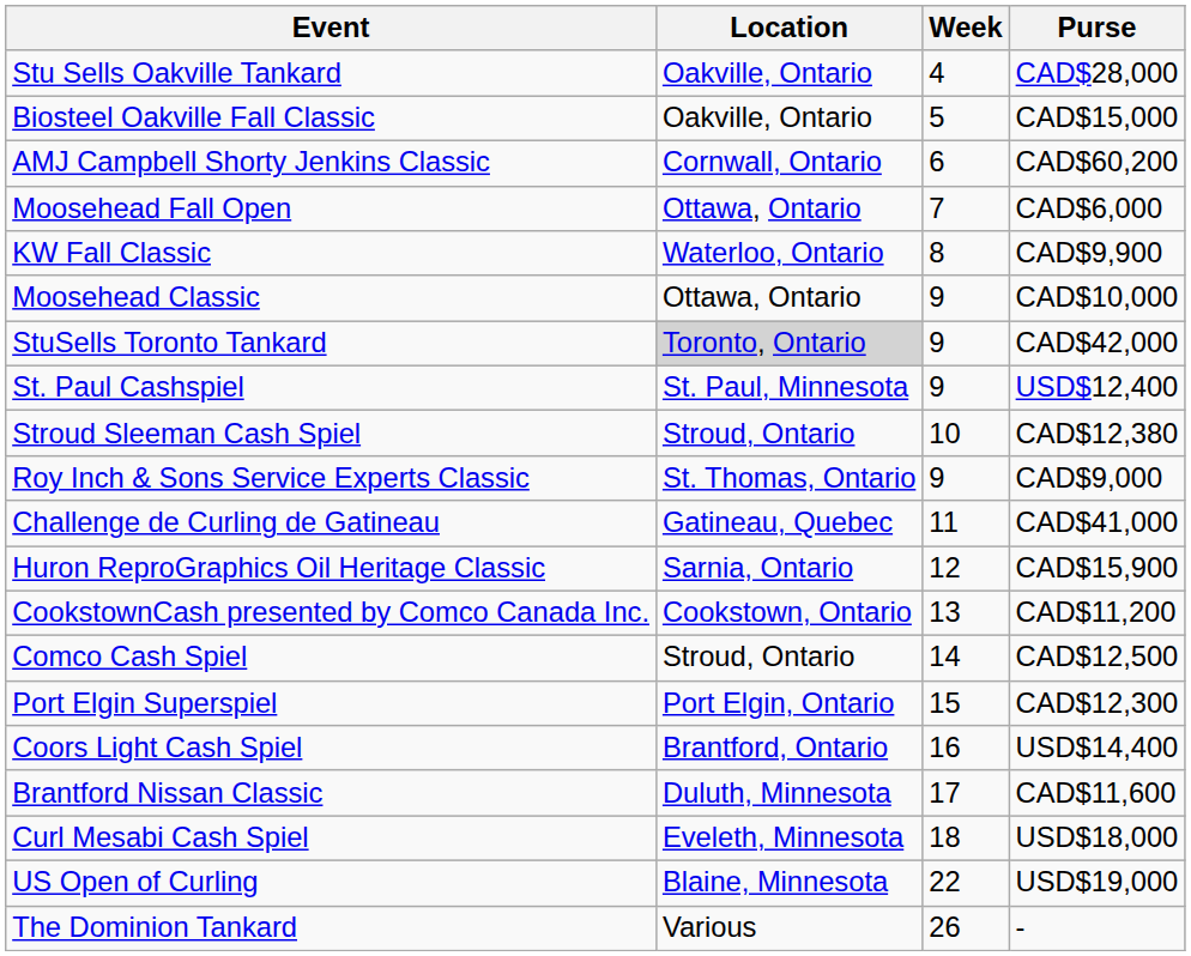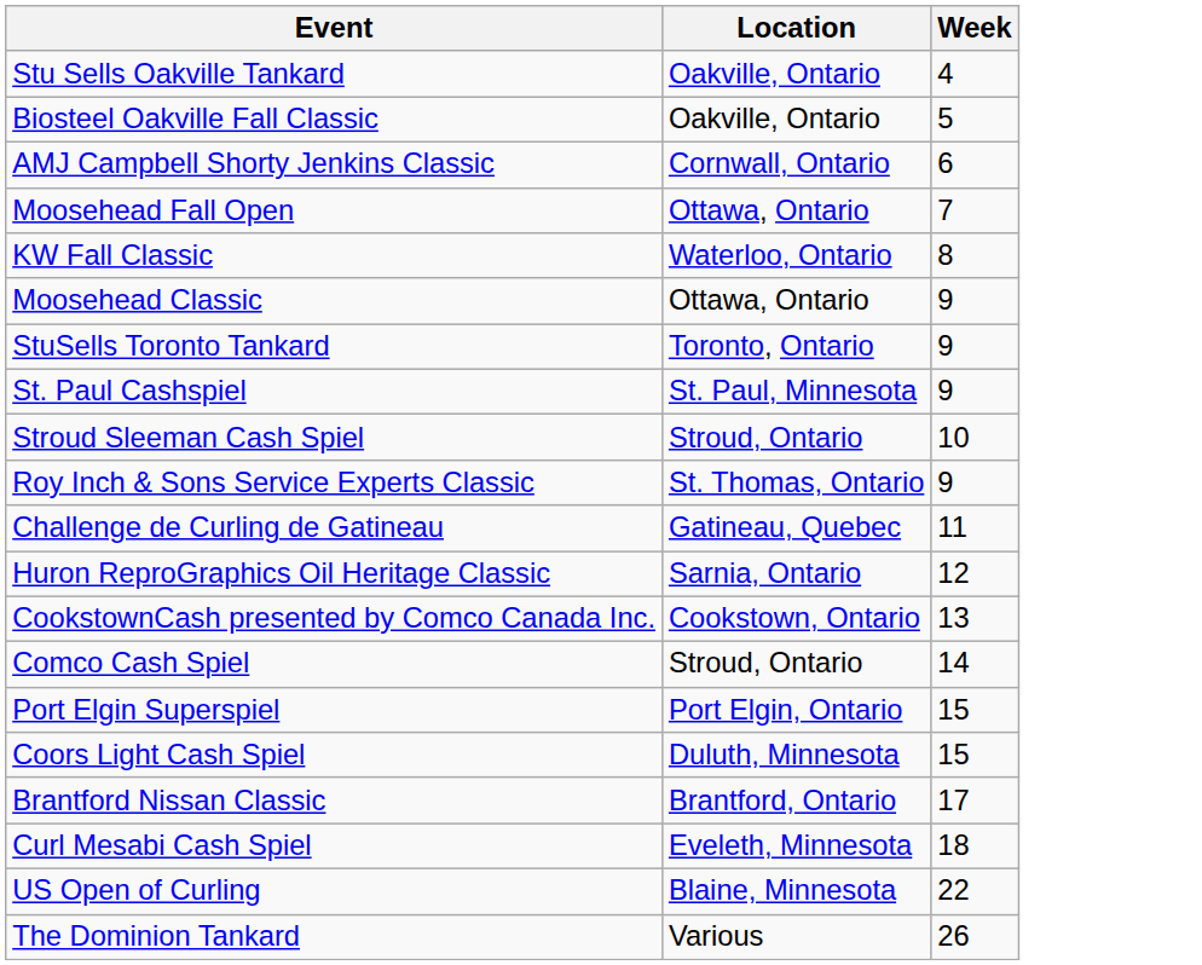 <table class="wikitable">
 <tr>
 <th scope="col">Event</th>
 <th scope="col">Location</th>
 <th scope="col">Week</th>
-<th scope="col">Purse</th>
 </tr>
 <tr>
 <td><a href='#'>Stu Sells Oakville Tankard</a></td>
 <td><a href='#'>Oakville, Ontario</a></td>
 <td>4</td>
-<td><a href='#'>CAD$</a>28,000</td>
 </tr>
 <tr>
 <td><a href='#'>Biosteel Oakville Fall Classic</a></td>
 <td>Oakville, Ontario</td>
 <td>5</td>
-<td>CAD$15,000</td>
 </tr>
 <tr>
 <td><a href='#'>AMJ Campbell Shorty Jenkins Classic</a></td>
 <td><a href='#'>Cornwall, Ontario</a></td>
 <td>6</td>
-<td>CAD$60,200</td>
 </tr>
 <tr>
 <td><a href='#'>Moosehead Fall Open</a></td>
 <td><a href='#'>Ottawa</a>, <a href='#'>Ontario</a></td>
 <td>7</td>
-<td>CAD$6,000</td>
 </tr>
 <tr>
 <td><a href='#'>KW Fall Classic</a></td>
 <td><a href='#'>Waterloo, Ontario</a></td>
 <td>8</td>
-<td>CAD$9,900</td>
 </tr>
 <tr>
 <td><a href='#'>Moosehead Classic</a></td>
 <td>Ottawa, Ontario</td>
 <td>9</td>
-<td>CAD$10,000</td>
 </tr>
 <tr>
 <td><a href='#'>StuSells Toronto Tankard</a></td>
-<td style="background: lightgrey;"><a href='#'>Toronto</a>, <a href='#'>Ontario</a></td>
+<td><a href='#'>Toronto</a>, <a href='#'>Ontario</a></td>
 <td>9</td>
-<td>CAD$42,000</td>
 </tr>
 <tr>
 <td><a href='#'>St. Paul Cashspiel</a></td>
 <td><a href='#'>St. Paul, Minnesota</a></td>
 <td>9</td>
-<td><a href='#'>USD$</a>12,400</td>
 </tr>
 <tr>
 <td><a href='#'>Stroud Sleeman Cash Spiel</a></td>
 <td><a href='#'>Stroud, Ontario</a></td>
 <td>10</td>
-<td>CAD$12,380</td>
 </tr>
 <tr>
 <td><a href='#'>Roy Inch & Sons Service Experts Classic</a></td>
 <td><a href='#'>St. Thomas, Ontario</a></td>
 <td>9</td>
-<td>CAD$9,000</td>
 </tr>
 <tr>
 <td><a href='#'>Challenge de Curling de Gatineau</a></td>
 <td><a href='#'>Gatineau, Quebec</a></td>
 <td>11</td>
-<td>CAD$41,000</td>
 </tr>
 <tr>
 <td><a href='#'>Huron ReproGraphics Oil Heritage Classic</a></td>
 <td><a href='#'>Sarnia, Ontario</a></td>
 <td>12</td>
-<td>CAD$15,900</td>
 </tr>
 <tr>
 <td><a href='#'>CookstownCash presented by Comco Canada Inc.</a></td>
 <td><a href='#'>Cookstown, Ontario</a></td>
 <td>13</td>
-<td>CAD$11,200</td>
 </tr>
 <tr>
 <td><a href='#'>Comco Cash Spiel</a></td>
 <td>Stroud, Ontario</td>
 <td>14</td>
-<td>CAD$12,500</td>
 </tr>
 <tr>
 <td><a href='#'>Port Elgin Superspiel</a></td>
 <td><a href='#'>Port Elgin, Ontario</a></td>
 <td>15</td>
-<td>CAD$12,300</td>
 </tr>
 <tr>
 <td><a href='#'>Coors Light Cash Spiel</a></td>
-<td><a href='#'>Brantford, Ontario</a></td>
-<td>16</td>
-<td>USD$14,400</td>
+<td><a href='#'>Duluth, Minnesota</a></td>
+<td>15</td>
 </tr>
 <tr>
 <td><a href='#'>Brantford Nissan Classic</a></td>
-<td><a href='#'>Duluth, Minnesota</a></td>
+<td><a href='#'>Brantford, Ontario</a></td>
 <td>17</td>
-<td>CAD$11,600</td>
 </tr>
 <tr>
 <td><a href='#'>Curl Mesabi Cash Spiel</a></td>
 <td><a href='#'>Eveleth, Minnesota</a></td>
 <td>18</td>
-<td>USD$18,000</td>
 </tr>
 <tr>
 <td><a href='#'>US Open of Curling</a></td>
 <td><a href='#'>Blaine, Minnesota</a></td>
 <td>22</td>
-<td>USD$19,000</td>
 </tr>
 <tr>
 <td><a href='#'>The Dominion Tankard</a></td>
 <td>Various</td>
 <td>26</td>
-<td>-</td>
 </tr>
 </table>
